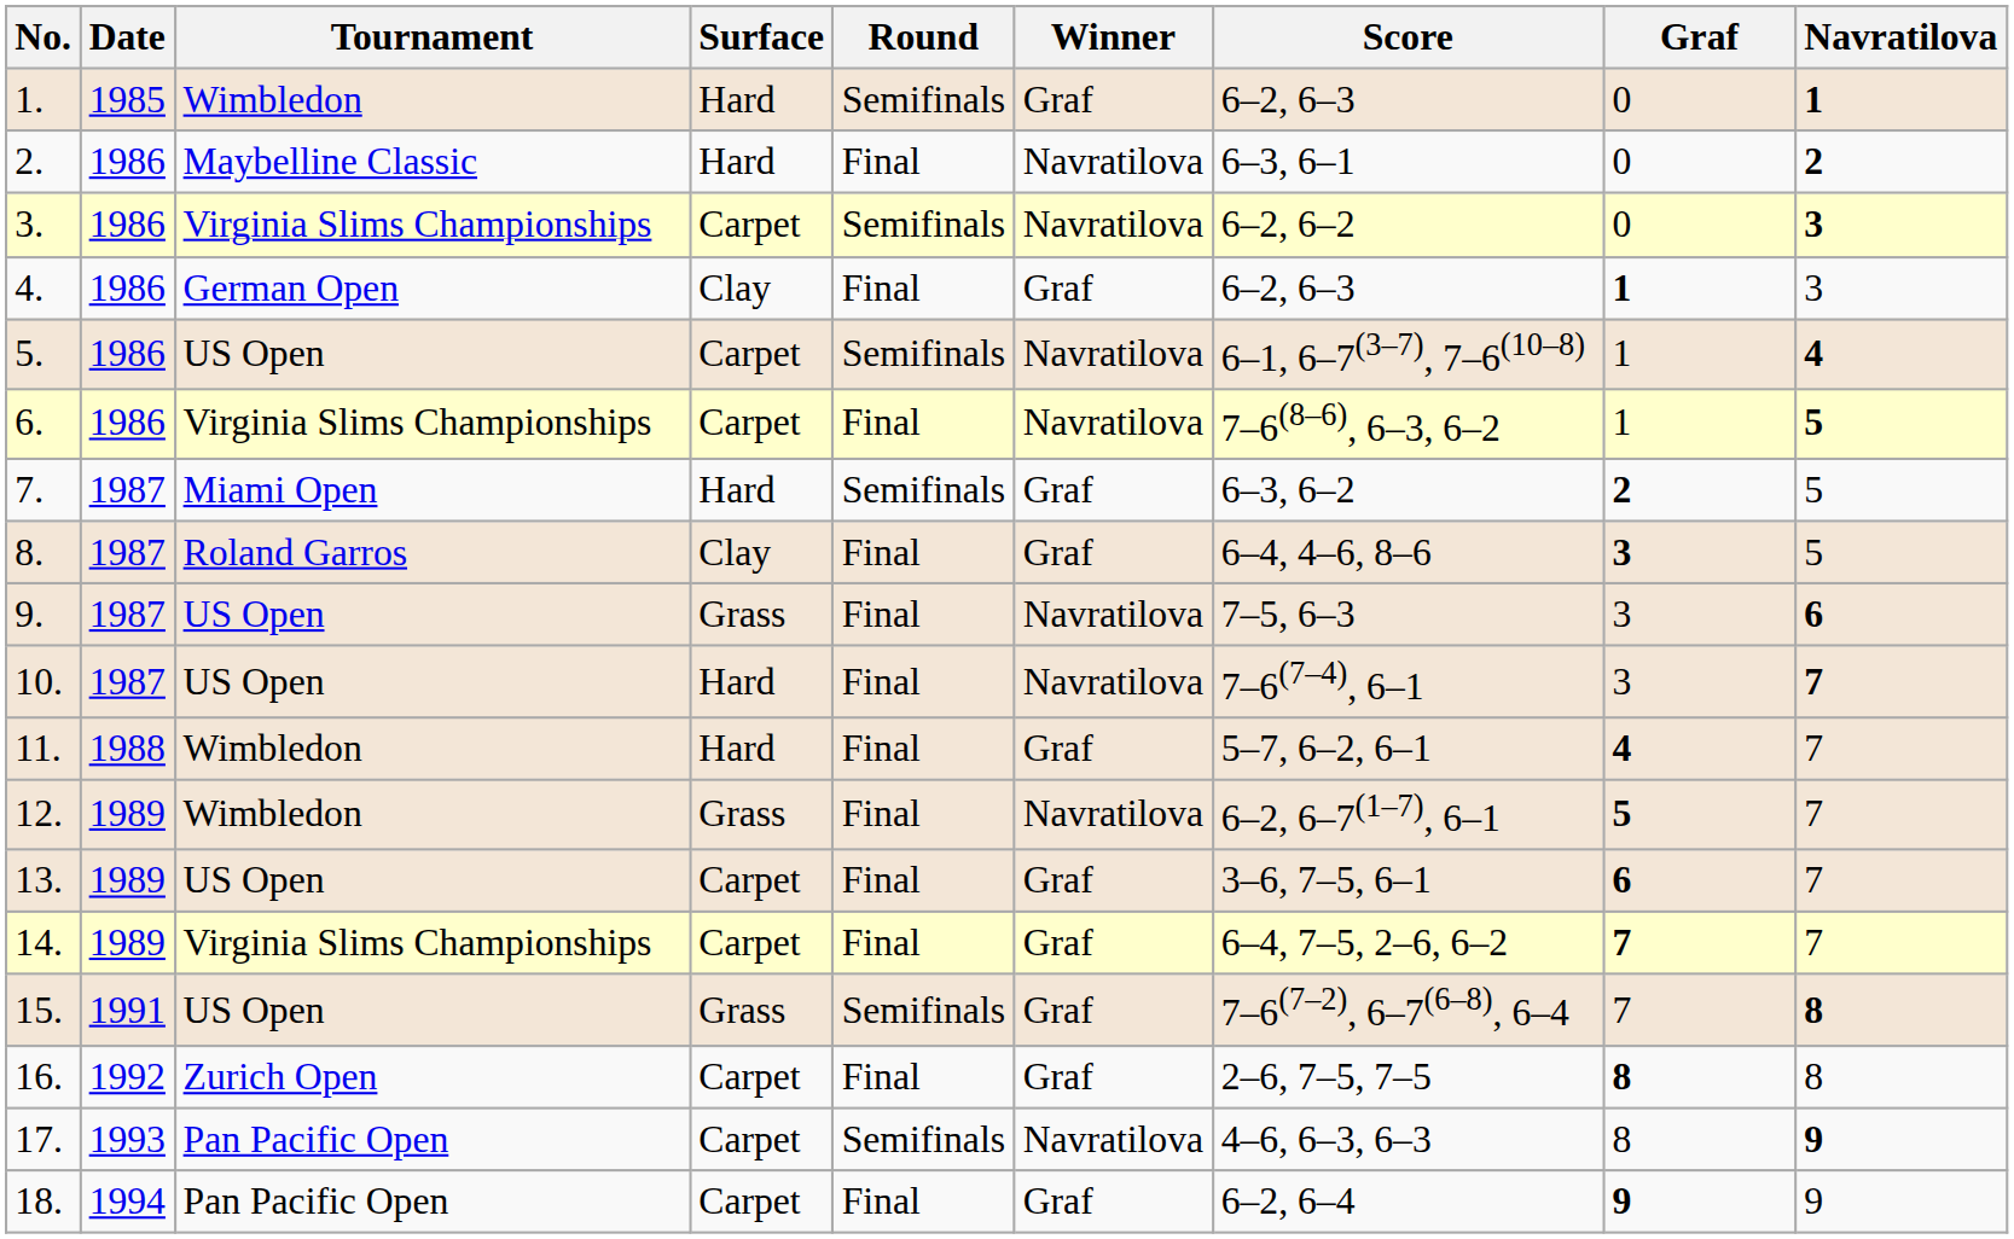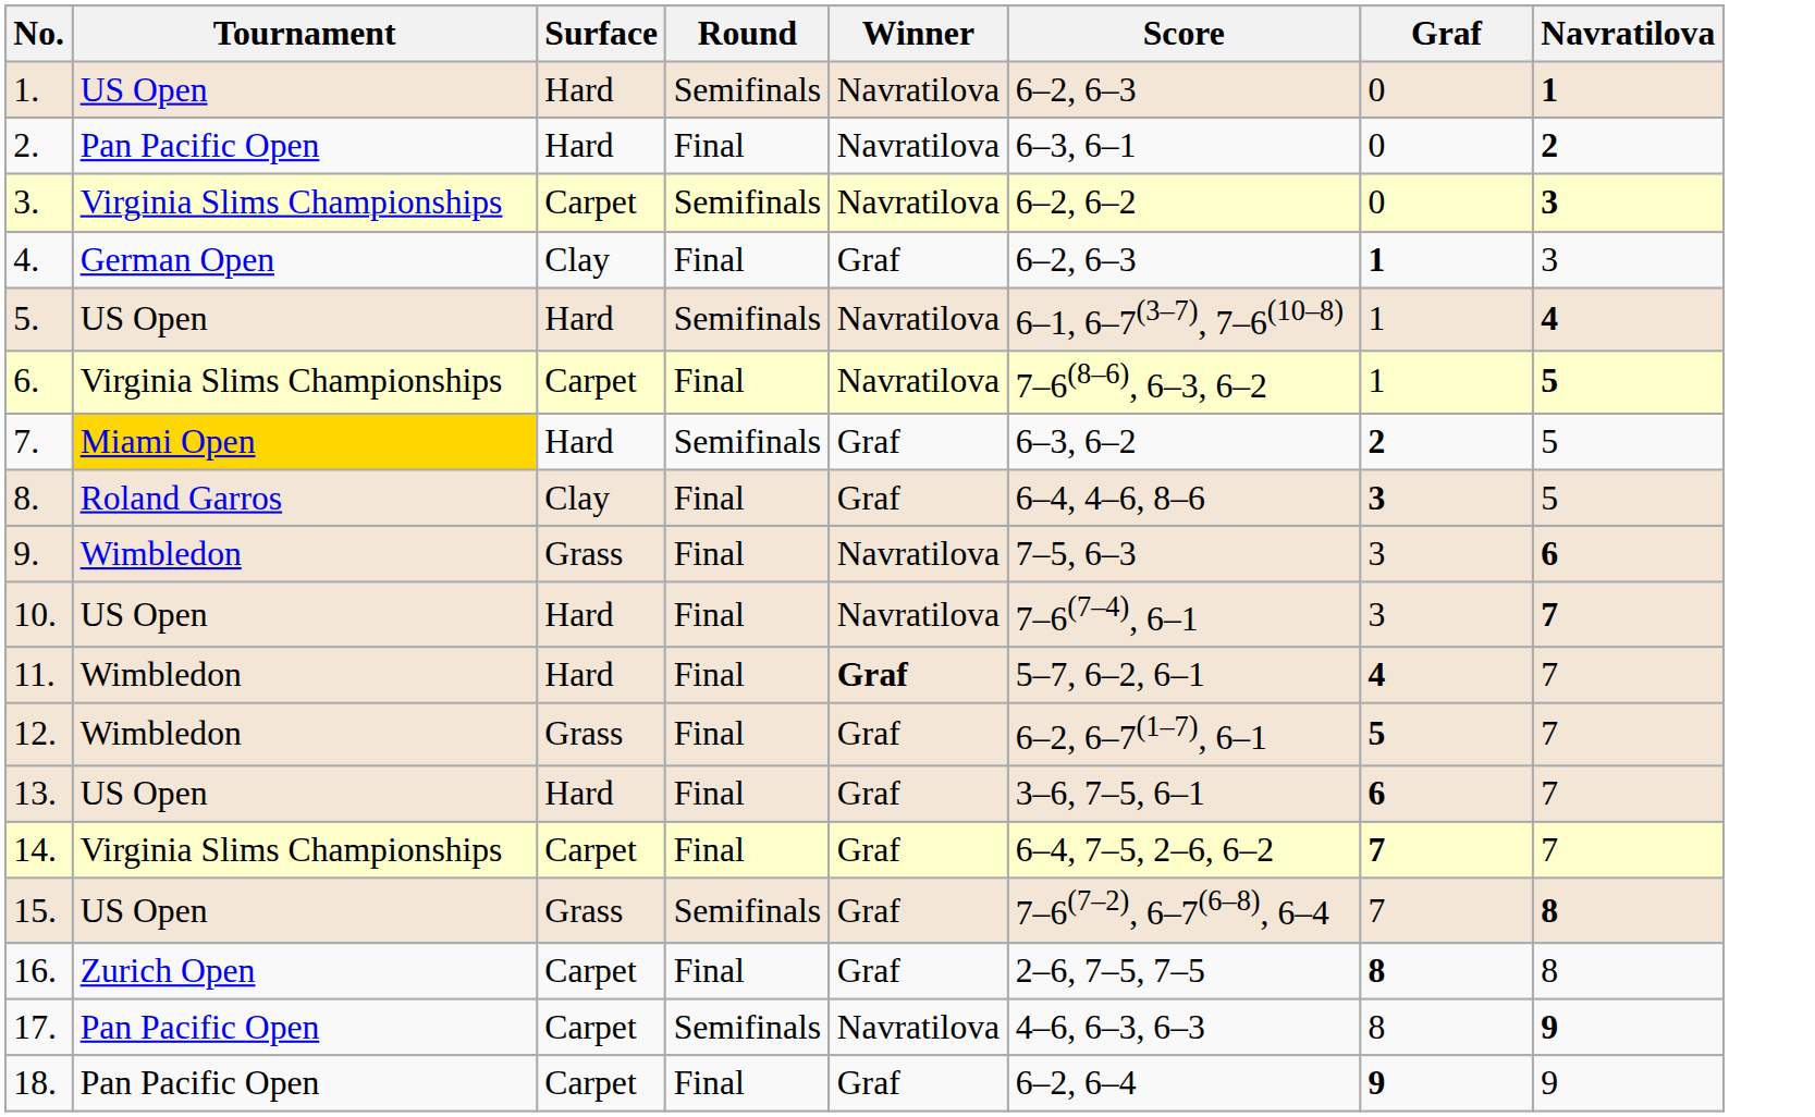 <table class="sortable wikitable" style="font-size:96%;">
 <tr bgcolor="#eeeeee">
 <th>No.</th>
-<th>Date</th>
 <th width=200>Tournament</th>
 <th>Surface</th>
 <th>Round</th>
 <th>Winner</th>
 <th width=150>Score</th>
 <th width=70>Graf</th>
 <th>Navratilova</th>
 </tr>
 <tr style="background:#f3e6d7;">
 <td>1.</td>
-<td><a href='#'>1985</a></td>
-<td><a href='#'>Wimbledon</a></td>
+<td><a href='#'>US Open</a></td>
 <td>Hard</td>
 <td>Semifinals</td>
-<td>Graf</td>
+<td>Navratilova</td>
 <td>6–2, 6–3</td>
 <td>0</td>
 <td><strong>1</strong></td>
 </tr>
 <tr>
 <td>2.</td>
-<td><a href='#'>1986</a></td>
-<td><a href='#'>Maybelline Classic</a></td>
+<td><a href='#'>Pan Pacific Open</a></td>
 <td>Hard</td>
 <td>Final</td>
 <td>Navratilova</td>
 <td>6–3, 6–1</td>
 <td>0</td>
 <td><strong>2</strong></td>
 </tr>
 <tr bgcolor="ffffcc">
 <td>3.</td>
-<td><a href='#'>1986</a></td>
 <td><a href='#'>Virginia Slims Championships</a></td>
 <td>Carpet</td>
 <td>Semifinals</td>
 <td>Navratilova</td>
 <td>6–2, 6–2</td>
 <td>0</td>
 <td><strong>3</strong></td>
 </tr>
 <tr>
 <td>4.</td>
-<td><a href='#'>1986</a></td>
 <td><a href='#'>German Open</a></td>
 <td>Clay</td>
 <td>Final</td>
 <td>Graf</td>
 <td>6–2, 6–3</td>
 <td><strong>1</strong></td>
 <td>3</td>
 </tr>
 <tr style="background:#f3e6d7;">
 <td>5.</td>
-<td><a href='#'>1986</a></td>
 <td>US Open</td>
-<td>Carpet</td>
+<td>Hard</td>
 <td>Semifinals</td>
 <td>Navratilova</td>
 <td>6–1, 6–7<sup>(3–7)</sup>, 7–6<sup>(10–8)</sup></td>
 <td>1</td>
 <td><strong>4</strong></td>
 </tr>
 <tr bgcolor="ffffcc">
 <td>6.</td>
-<td><a href='#'>1986</a></td>
 <td>Virginia Slims Championships</td>
 <td>Carpet</td>
 <td>Final</td>
 <td>Navratilova</td>
 <td>7–6<sup>(8–6)</sup>, 6–3, 6–2</td>
 <td>1</td>
 <td><strong>5</strong></td>
 </tr>
 <tr>
 <td>7.</td>
-<td><a href='#'>1987</a></td>
-<td><a href='#'>Miami Open</a></td>
+<td style="background: gold;"><a href='#'>Miami Open</a></td>
 <td>Hard</td>
 <td>Semifinals</td>
 <td>Graf</td>
 <td>6–3, 6–2</td>
 <td><strong>2</strong></td>
 <td>5</td>
 </tr>
 <tr style="background:#f3e6d7;">
 <td>8.</td>
-<td><a href='#'>1987</a></td>
 <td><a href='#'>Roland Garros</a></td>
 <td>Clay</td>
 <td>Final</td>
 <td>Graf</td>
 <td>6–4, 4–6, 8–6</td>
 <td><strong>3</strong></td>
 <td>5</td>
 </tr>
 <tr style="background:#f3e6d7;">
 <td>9.</td>
-<td><a href='#'>1987</a></td>
-<td><a href='#'>US Open</a></td>
+<td><a href='#'>Wimbledon</a></td>
 <td>Grass</td>
 <td>Final</td>
 <td>Navratilova</td>
 <td>7–5, 6–3</td>
 <td>3</td>
 <td><strong>6</strong></td>
 </tr>
 <tr style="background:#f3e6d7;">
 <td>10.</td>
-<td><a href='#'>1987</a></td>
 <td>US Open</td>
 <td>Hard</td>
 <td>Final</td>
 <td>Navratilova</td>
 <td>7–6<sup>(7–4)</sup>, 6–1</td>
 <td>3</td>
 <td><strong>7</strong></td>
 </tr>
 <tr style="background:#f3e6d7;">
 <td>11.</td>
-<td><a href='#'>1988</a></td>
 <td>Wimbledon</td>
 <td>Hard</td>
 <td>Final</td>
-<td>Graf</td>
+<td><strong>Graf</strong></td>
 <td>5–7, 6–2, 6–1</td>
 <td><strong>4</strong></td>
 <td>7</td>
 </tr>
 <tr style="background:#f3e6d7;">
 <td>12.</td>
-<td><a href='#'>1989</a></td>
 <td>Wimbledon</td>
 <td>Grass</td>
 <td>Final</td>
-<td>Navratilova</td>
+<td>Graf</td>
 <td>6–2, 6–7<sup>(1–7)</sup>, 6–1</td>
 <td><strong>5</strong></td>
 <td>7</td>
 </tr>
 <tr style="background:#f3e6d7;">
 <td>13.</td>
-<td><a href='#'>1989</a></td>
 <td>US Open</td>
-<td>Carpet</td>
+<td>Hard</td>
 <td>Final</td>
 <td>Graf</td>
 <td>3–6, 7–5, 6–1</td>
 <td><strong>6</strong></td>
 <td>7</td>
 </tr>
 <tr bgcolor="ffffcc">
 <td>14.</td>
-<td><a href='#'>1989</a></td>
 <td>Virginia Slims Championships</td>
 <td>Carpet</td>
 <td>Final</td>
 <td>Graf</td>
 <td>6–4, 7–5, 2–6, 6–2</td>
 <td><strong>7</strong></td>
 <td>7</td>
 </tr>
 <tr style="background:#f3e6d7;">
 <td>15.</td>
-<td><a href='#'>1991</a></td>
 <td>US Open</td>
 <td>Grass</td>
 <td>Semifinals</td>
 <td>Graf</td>
 <td>7–6<sup>(7–2)</sup>, 6–7<sup>(6–8)</sup>, 6–4</td>
 <td>7</td>
 <td><strong>8</strong></td>
 </tr>
 <tr>
 <td>16.</td>
-<td><a href='#'>1992</a></td>
 <td><a href='#'>Zurich Open</a></td>
 <td>Carpet</td>
 <td>Final</td>
 <td>Graf</td>
 <td>2–6, 7–5, 7–5</td>
 <td><strong>8</strong></td>
 <td>8</td>
 </tr>
 <tr>
 <td>17.</td>
-<td><a href='#'>1993</a></td>
 <td><a href='#'>Pan Pacific Open</a></td>
 <td>Carpet</td>
 <td>Semifinals</td>
 <td>Navratilova</td>
 <td>4–6, 6–3, 6–3</td>
 <td>8</td>
 <td><strong>9</strong></td>
 </tr>
 <tr>
 <td>18.</td>
-<td><a href='#'>1994</a></td>
 <td>Pan Pacific Open</td>
 <td>Carpet</td>
 <td>Final</td>
 <td>Graf</td>
 <td>6–2, 6–4</td>
 <td><strong>9</strong></td>
 <td>9</td>
 </tr>
 </table>
